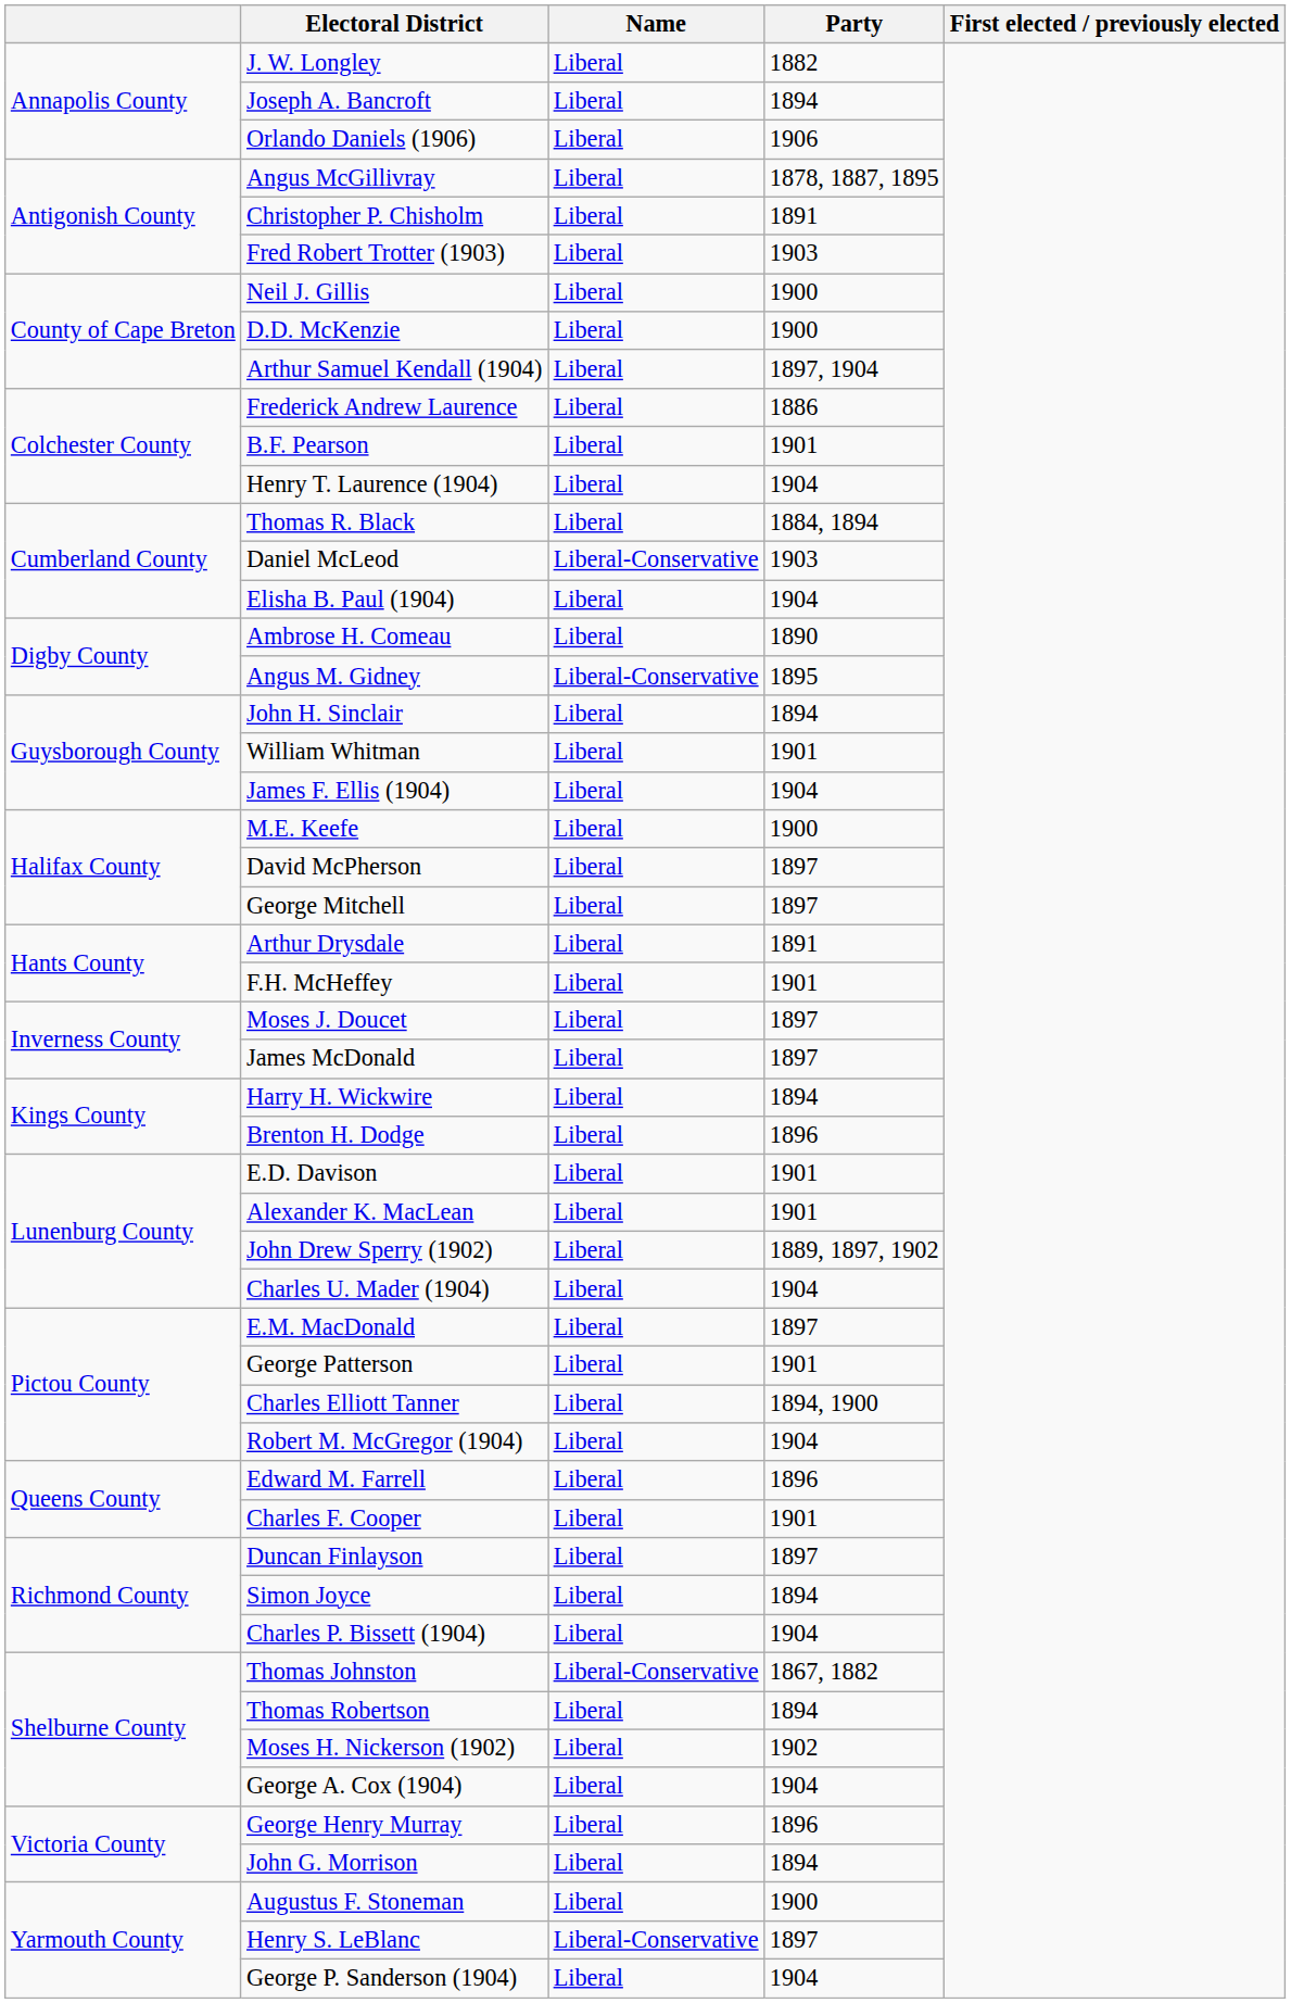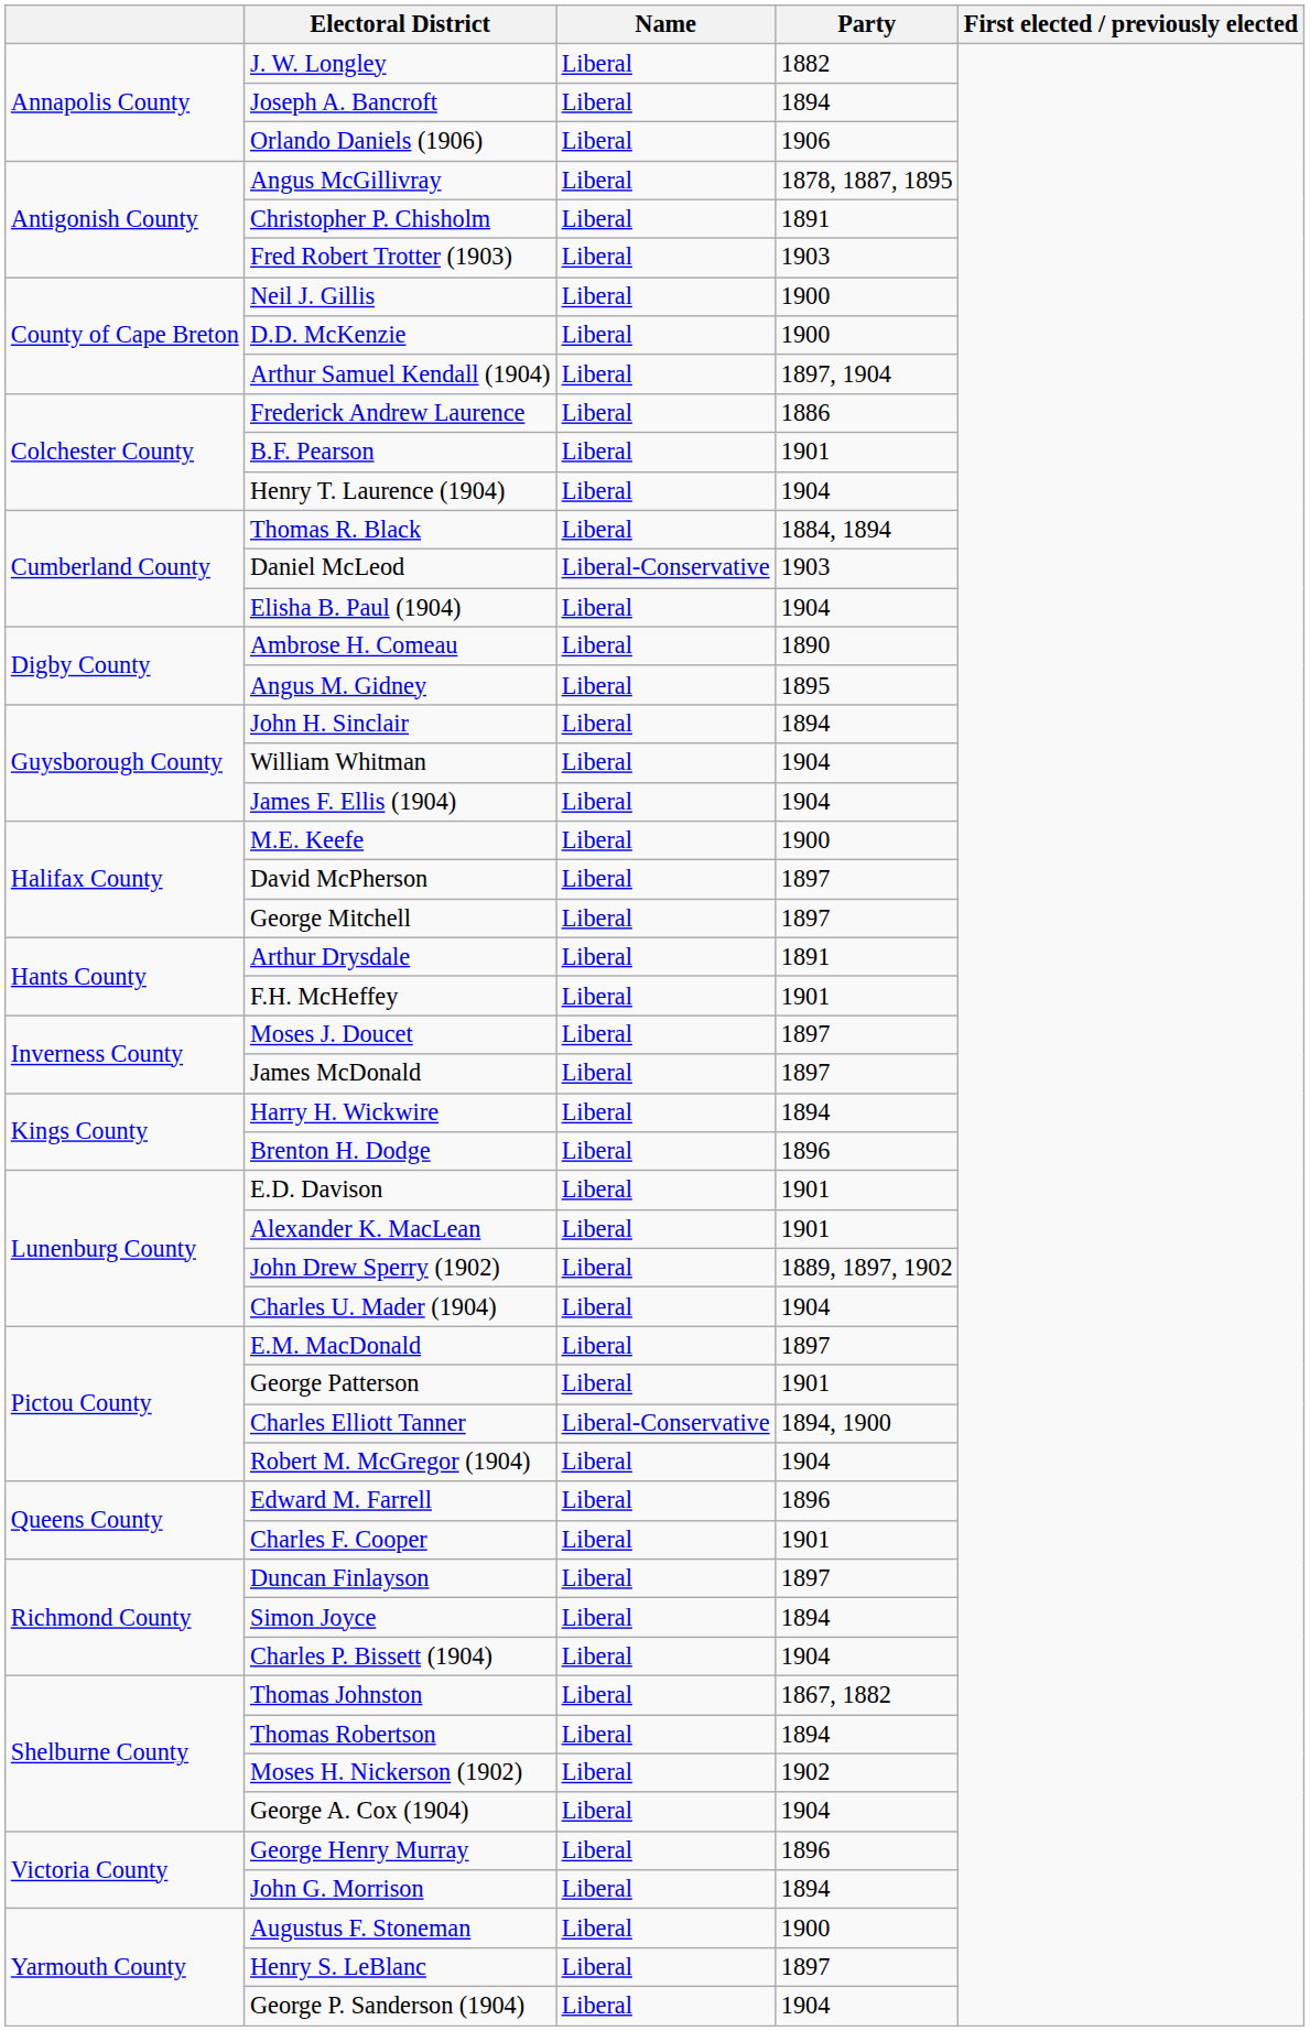 <table class="wikitable sortable">
 <tr>
 <th></th>
 <th>Electoral District</th>
 <th>Name</th>
 <th>Party</th>
 <th>First elected / previously elected</th>
 </tr>
 <tr>
 <td rowspan=3><a href='#'>Annapolis County</a></td>
 <td><a href='#'>J. W. Longley</a></td>
 <td><a href='#'>Liberal</a></td>
 <td>1882</td>
 </tr>
 <tr>
 <td><a href='#'>Joseph A. Bancroft</a></td>
 <td><a href='#'>Liberal</a></td>
 <td>1894</td>
 </tr>
 <tr>
 <td><a href='#'>Orlando Daniels</a> (1906)</td>
 <td><a href='#'>Liberal</a></td>
 <td>1906</td>
 </tr>
 <tr>
 <td rowspan=3><a href='#'>Antigonish County</a></td>
 <td><a href='#'>Angus McGillivray</a></td>
 <td><a href='#'>Liberal</a></td>
 <td>1878, 1887, 1895</td>
 </tr>
 <tr>
 <td><a href='#'>Christopher P. Chisholm</a></td>
 <td><a href='#'>Liberal</a></td>
 <td>1891</td>
 </tr>
 <tr>
 <td><a href='#'>Fred Robert Trotter</a> (1903)</td>
 <td><a href='#'>Liberal</a></td>
 <td>1903</td>
 </tr>
 <tr>
 <td rowspan=3><a href='#'>County of Cape Breton</a></td>
 <td><a href='#'>Neil J. Gillis</a></td>
 <td><a href='#'>Liberal</a></td>
 <td>1900</td>
 </tr>
 <tr>
 <td><a href='#'>D.D. McKenzie</a></td>
 <td><a href='#'>Liberal</a></td>
 <td>1900</td>
 </tr>
 <tr>
 <td><a href='#'>Arthur Samuel Kendall</a> (1904)</td>
 <td><a href='#'>Liberal</a></td>
 <td>1897, 1904</td>
 </tr>
 <tr>
 <td rowspan=3><a href='#'>Colchester County</a></td>
 <td><a href='#'>Frederick Andrew Laurence</a></td>
 <td><a href='#'>Liberal</a></td>
 <td>1886</td>
 </tr>
 <tr>
 <td><a href='#'>B.F. Pearson</a></td>
 <td><a href='#'>Liberal</a></td>
 <td>1901</td>
 </tr>
 <tr>
 <td>Henry T. Laurence (1904)</td>
 <td><a href='#'>Liberal</a></td>
 <td>1904</td>
 </tr>
 <tr>
 <td rowspan=3><a href='#'>Cumberland County</a></td>
 <td><a href='#'>Thomas R. Black</a></td>
 <td><a href='#'>Liberal</a></td>
 <td>1884, 1894</td>
 </tr>
 <tr>
 <td>Daniel McLeod</td>
 <td><a href='#'>Liberal-Conservative</a></td>
 <td>1903</td>
 </tr>
 <tr>
 <td><a href='#'>Elisha B. Paul</a> (1904)</td>
 <td><a href='#'>Liberal</a></td>
 <td>1904</td>
 </tr>
 <tr>
 <td rowspan=2><a href='#'>Digby County</a></td>
 <td><a href='#'>Ambrose H. Comeau</a></td>
 <td><a href='#'>Liberal</a></td>
 <td>1890</td>
 </tr>
 <tr>
 <td><a href='#'>Angus M. Gidney</a></td>
-<td><a href='#'>Liberal-Conservative</a></td>
+<td><a href='#'>Liberal</a></td>
 <td>1895</td>
 </tr>
 <tr>
 <td rowspan=3><a href='#'>Guysborough County</a></td>
 <td><a href='#'>John H. Sinclair</a></td>
 <td><a href='#'>Liberal</a></td>
 <td>1894</td>
 </tr>
 <tr>
 <td>William Whitman</td>
 <td><a href='#'>Liberal</a></td>
-<td>1901</td>
+<td>1904</td>
 </tr>
 <tr>
 <td><a href='#'>James F. Ellis</a> (1904)</td>
 <td><a href='#'>Liberal</a></td>
 <td>1904</td>
 </tr>
 <tr>
 <td rowspan=3><a href='#'>Halifax County</a></td>
 <td><a href='#'>M.E. Keefe</a></td>
 <td><a href='#'>Liberal</a></td>
 <td>1900</td>
 </tr>
 <tr>
 <td>David McPherson</td>
 <td><a href='#'>Liberal</a></td>
 <td>1897</td>
 </tr>
 <tr>
 <td>George Mitchell</td>
 <td><a href='#'>Liberal</a></td>
 <td>1897</td>
 </tr>
 <tr>
 <td rowspan=2><a href='#'>Hants County</a></td>
 <td><a href='#'>Arthur Drysdale</a></td>
 <td><a href='#'>Liberal</a></td>
 <td>1891</td>
 </tr>
 <tr>
 <td>F.H. McHeffey</td>
 <td><a href='#'>Liberal</a></td>
 <td>1901</td>
 </tr>
 <tr>
 <td rowspan=2><a href='#'>Inverness County</a></td>
 <td><a href='#'>Moses J. Doucet</a></td>
 <td><a href='#'>Liberal</a></td>
 <td>1897</td>
 </tr>
 <tr>
 <td>James McDonald</td>
 <td><a href='#'>Liberal</a></td>
 <td>1897</td>
 </tr>
 <tr>
 <td rowspan=2><a href='#'>Kings County</a></td>
 <td><a href='#'>Harry H. Wickwire</a></td>
 <td><a href='#'>Liberal</a></td>
 <td>1894</td>
 </tr>
 <tr>
 <td><a href='#'>Brenton H. Dodge</a></td>
 <td><a href='#'>Liberal</a></td>
 <td>1896</td>
 </tr>
 <tr>
 <td rowspan=4><a href='#'>Lunenburg County</a></td>
 <td>E.D. Davison</td>
 <td><a href='#'>Liberal</a></td>
 <td>1901</td>
 </tr>
 <tr>
 <td><a href='#'>Alexander K. MacLean</a></td>
 <td><a href='#'>Liberal</a></td>
 <td>1901</td>
 </tr>
 <tr>
 <td><a href='#'>John Drew Sperry</a> (1902)</td>
 <td><a href='#'>Liberal</a></td>
 <td>1889, 1897, 1902</td>
 </tr>
 <tr>
 <td><a href='#'>Charles U. Mader</a> (1904)</td>
 <td><a href='#'>Liberal</a></td>
 <td>1904</td>
 </tr>
 <tr>
 <td rowspan=4><a href='#'>Pictou County</a></td>
 <td><a href='#'>E.M. MacDonald</a></td>
 <td><a href='#'>Liberal</a></td>
 <td>1897</td>
 </tr>
 <tr>
 <td>George Patterson</td>
 <td><a href='#'>Liberal</a></td>
 <td>1901</td>
 </tr>
 <tr>
 <td><a href='#'>Charles Elliott Tanner</a></td>
-<td><a href='#'>Liberal</a></td>
+<td><a href='#'>Liberal-Conservative</a></td>
 <td>1894, 1900</td>
 </tr>
 <tr>
 <td><a href='#'>Robert M. McGregor</a> (1904)</td>
 <td><a href='#'>Liberal</a></td>
 <td>1904</td>
 </tr>
 <tr>
 <td rowspan=2><a href='#'>Queens County</a></td>
 <td><a href='#'>Edward M. Farrell</a></td>
 <td><a href='#'>Liberal</a></td>
 <td>1896</td>
 </tr>
 <tr>
 <td><a href='#'>Charles F. Cooper</a></td>
 <td><a href='#'>Liberal</a></td>
 <td>1901</td>
 </tr>
 <tr>
 <td rowspan=3><a href='#'>Richmond County</a></td>
 <td><a href='#'>Duncan Finlayson</a></td>
 <td><a href='#'>Liberal</a></td>
 <td>1897</td>
 </tr>
 <tr>
 <td><a href='#'>Simon Joyce</a></td>
 <td><a href='#'>Liberal</a></td>
 <td>1894</td>
 </tr>
 <tr>
 <td><a href='#'>Charles P. Bissett</a> (1904)</td>
 <td><a href='#'>Liberal</a></td>
 <td>1904</td>
 </tr>
 <tr>
 <td rowspan=4><a href='#'>Shelburne County</a></td>
 <td><a href='#'>Thomas Johnston</a></td>
-<td><a href='#'>Liberal-Conservative</a></td>
+<td><a href='#'>Liberal</a></td>
 <td>1867, 1882</td>
 </tr>
 <tr>
 <td><a href='#'>Thomas Robertson</a></td>
 <td><a href='#'>Liberal</a></td>
 <td>1894</td>
 </tr>
 <tr>
 <td><a href='#'>Moses H. Nickerson</a> (1902)</td>
 <td><a href='#'>Liberal</a></td>
 <td>1902</td>
 </tr>
 <tr>
 <td>George A. Cox (1904)</td>
 <td><a href='#'>Liberal</a></td>
 <td>1904</td>
 </tr>
 <tr>
 <td rowspan=2><a href='#'>Victoria County</a></td>
 <td><a href='#'>George Henry Murray</a></td>
 <td><a href='#'>Liberal</a></td>
 <td>1896</td>
 </tr>
 <tr>
 <td><a href='#'>John G. Morrison</a></td>
 <td><a href='#'>Liberal</a></td>
 <td>1894</td>
 </tr>
 <tr>
 <td rowspan=3><a href='#'>Yarmouth County</a></td>
 <td><a href='#'>Augustus F. Stoneman</a></td>
 <td><a href='#'>Liberal</a></td>
 <td>1900</td>
 </tr>
 <tr>
 <td><a href='#'>Henry S. LeBlanc</a></td>
-<td><a href='#'>Liberal-Conservative</a></td>
+<td><a href='#'>Liberal</a></td>
 <td>1897</td>
 </tr>
 <tr>
 <td>George P. Sanderson (1904)</td>
 <td><a href='#'>Liberal</a></td>
 <td>1904</td>
 </tr>
 </table>
